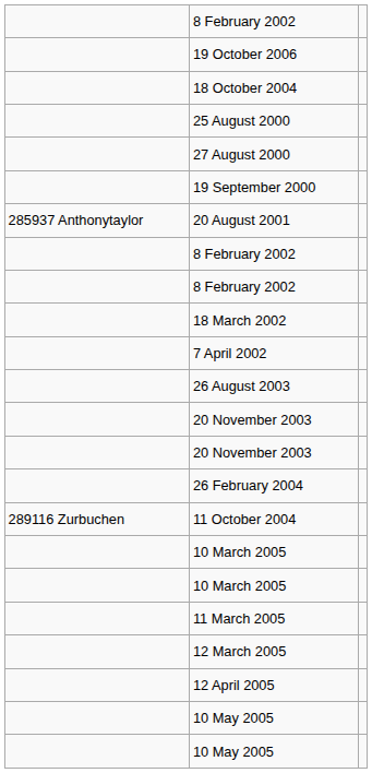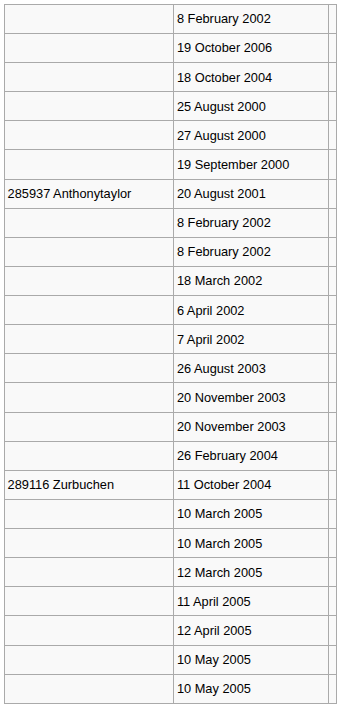 <table class="wikitable" style="font-size: 80%; float: left; width: 26em; margin-right: 1em; height: 700px">
 <tr>
 <td></td>
 <td>8 February 2002</td>
 <td></td>
 </tr>
 <tr>
 <td></td>
 <td>19 October 2006</td>
 <td></td>
 </tr>
 <tr>
 <td></td>
 <td>18 October 2004</td>
 <td></td>
 </tr>
 <tr>
 <td></td>
 <td>25 August 2000</td>
 <td></td>
 </tr>
 <tr>
 <td></td>
 <td>27 August 2000</td>
 <td></td>
 </tr>
 <tr>
 <td></td>
 <td>19 September 2000</td>
 <td></td>
 </tr>
 <tr>
 <td>285937 Anthonytaylor</td>
 <td>20 August 2001</td>
 <td></td>
 </tr>
 <tr>
 <td></td>
 <td>8 February 2002</td>
 <td></td>
 </tr>
 <tr>
 <td></td>
 <td>8 February 2002</td>
 <td></td>
 </tr>
 <tr>
 <td></td>
 <td>18 March 2002</td>
 <td></td>
 </tr>
 <tr>
 <td></td>
+<td>6 April 2002</td>
+<td></td>
+</tr>
+<tr>
+<td></td>
 <td>7 April 2002</td>
 <td></td>
 </tr>
 <tr>
 <td></td>
 <td>26 August 2003</td>
 <td></td>
 </tr>
 <tr>
 <td></td>
 <td>20 November 2003</td>
 <td></td>
 </tr>
 <tr>
 <td></td>
 <td>20 November 2003</td>
 <td></td>
 </tr>
 <tr>
 <td></td>
 <td>26 February 2004</td>
 <td></td>
 </tr>
 <tr>
 <td>289116 Zurbuchen</td>
 <td>11 October 2004</td>
 <td></td>
 </tr>
 <tr>
 <td></td>
 <td>10 March 2005</td>
 <td></td>
 </tr>
 <tr>
 <td></td>
 <td>10 March 2005</td>
 <td></td>
 </tr>
 <tr>
 <td></td>
-<td>11 March 2005</td>
+<td>12 March 2005</td>
 <td></td>
 </tr>
 <tr>
 <td></td>
-<td>12 March 2005</td>
+<td>11 April 2005</td>
 <td></td>
 </tr>
 <tr>
 <td></td>
 <td>12 April 2005</td>
 <td></td>
 </tr>
 <tr>
 <td></td>
 <td>10 May 2005</td>
 <td></td>
 </tr>
 <tr>
 <td></td>
 <td>10 May 2005</td>
 <td></td>
 </tr>
 </table>
